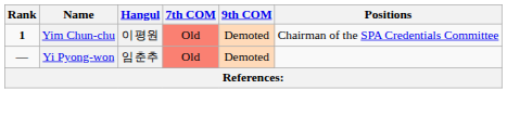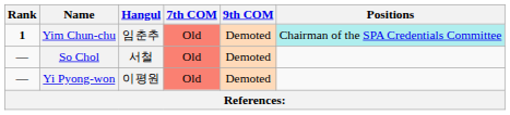 <table class="wikitable sortable">
 <tr>
 <th>Rank</th>
 <th>Name</th>
 <th class="unsortable"><a href='#'>Hangul</a></th>
 <th><a href='#'>7th COM</a></th>
 <th><a href='#'>9th COM</a></th>
 <th>Positions</th>
 </tr>
 <tr>
 <td align="center"><strong>1</strong></td>
 <th align="center" scope="row" style="font-weight:normal;"><a href='#'>Yim Chun-chu</a></th>
-<th align="center" scope="row" style="font-weight:normal;">이평원</th>
+<th align="center" scope="row" style="font-weight:normal;">임춘추</th>
 <td style="background: Salmon" align="center">Old</td>
 <td style="background: PeachPuff" align="center">Demoted</td>
-<td>Chairman of the <a href='#'>SPA Credentials Committee</a></td>
+<td style="background: paleturquoise;">Chairman of the <a href='#'>SPA Credentials Committee</a></td>
+</tr>
+<tr>
+<td align="center">—</td>
+<th align="center" scope="row" style="font-weight:normal;"><a href='#'>So Chol</a></th>
+<th align="center" scope="row" style="font-weight:normal;">서철</th>
+<td style="background: Salmon" align="center">Old</td>
+<td style="background: PeachPuff" align="center">Demoted</td>
+<td></td>
 </tr>
 <tr>
 <td align="center">—</td>
 <th align="center" scope="row" style="font-weight:normal;"><a href='#'>Yi Pyong-won</a></th>
-<th align="center" scope="row" style="font-weight:normal;">임춘추</th>
+<th align="center" scope="row" style="font-weight:normal;">이평원</th>
 <td style="background: Salmon" align="center">Old</td>
 <td style="background: PeachPuff" align="center">Demoted</td>
 <td></td>
 </tr>
 <tr>
 <th colspan="6" unsortable><strong>References:</strong><br></th>
 </tr>
 </table>
